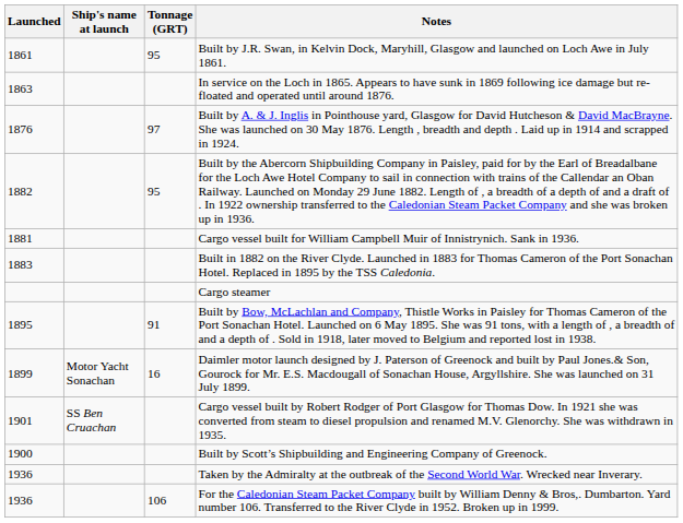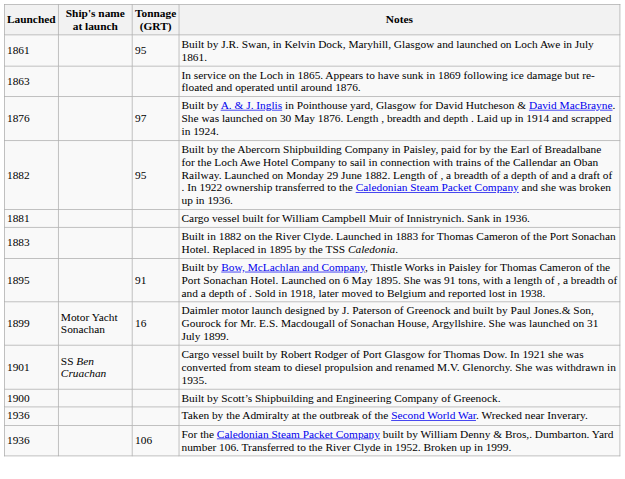 <table class="wikitable">
 <tr>
 <th>Launched</th>
 <th>Ship's name<br>at launch</th>
 <th>Tonnage<br>(GRT)</th>
 <th>Notes</th>
 </tr>
 <tr>
 <td>1861</td>
 <td></td>
 <td>95</td>
 <td>Built by J.R. Swan, in Kelvin Dock, Maryhill, Glasgow and launched on Loch Awe in July 1861.</td>
 </tr>
 <tr>
 <td>1863</td>
 <td></td>
 <td></td>
 <td>In service on the Loch in 1865. Appears to have sunk in 1869 following ice damage but re-floated and operated until around 1876.</td>
 </tr>
 <tr>
 <td>1876</td>
 <td></td>
 <td>97</td>
 <td>Built by <a href='#'>A. & J. Inglis</a> in Pointhouse yard, Glasgow for David Hutcheson & <a href='#'>David MacBrayne</a>. She was launched on 30 May 1876. Length , breadth  and depth . Laid up in 1914 and scrapped in 1924.</td>
 </tr>
 <tr>
 <td>1882</td>
 <td></td>
 <td>95</td>
 <td>Built by the Abercorn Shipbuilding Company in Paisley, paid for by the Earl of Breadalbane for the Loch Awe Hotel Company to sail in connection with trains of the Callendar an Oban Railway. Launched on Monday 29 June 1882. Length of , a breadth of  a depth of  and a draft of . In 1922 ownership transferred to the <a href='#'>Caledonian Steam Packet Company</a> and she was broken up in 1936.</td>
 </tr>
 <tr>
 <td>1881</td>
 <td></td>
 <td></td>
 <td>Cargo vessel built for William Campbell Muir of Innistrynich. Sank in 1936.</td>
 </tr>
 <tr>
 <td>1883</td>
 <td></td>
 <td></td>
 <td>Built in 1882 on the River Clyde. Launched in 1883 for Thomas Cameron of the Port Sonachan Hotel. Replaced in 1895 by the TSS <em>Caledonia</em>.</td>
 </tr>
 <tr>
-<td></td>
-<td></td>
-<td></td>
-<td>Cargo steamer</td>
-</tr>
-<tr>
 <td>1895</td>
 <td></td>
 <td>91</td>
 <td>Built by <a href='#'>Bow, McLachlan and Company</a>, Thistle Works in Paisley for Thomas Cameron of the Port Sonachan Hotel. Launched on 6 May 1895. She was 91 tons, with a length of , a breadth of  and a depth of . Sold in 1918, later moved to Belgium and reported lost in 1938.</td>
 </tr>
 <tr>
 <td>1899</td>
 <td>Motor Yacht Sonachan</td>
 <td>16</td>
 <td>Daimler motor launch designed by J. Paterson of Greenock and built by Paul Jones.& Son, Gourock for Mr. E.S. Macdougall of Sonachan House, Argyllshire. She was launched on 31 July 1899.</td>
 </tr>
 <tr>
 <td>1901</td>
 <td>SS <em>Ben Cruachan</em></td>
 <td></td>
 <td>Cargo vessel built by Robert Rodger of Port Glasgow for Thomas Dow. In 1921 she was converted from steam to diesel propulsion and renamed M.V. Glenorchy. She was withdrawn in 1935.</td>
 </tr>
 <tr>
 <td>1900</td>
 <td></td>
 <td></td>
 <td>Built by Scott’s Shipbuilding and Engineering Company of Greenock.</td>
 </tr>
 <tr>
 <td>1936</td>
 <td></td>
 <td></td>
 <td>Taken by the Admiralty at the outbreak of the <a href='#'>Second World War</a>. Wrecked near Inverary.</td>
 </tr>
 <tr>
 <td>1936</td>
 <td></td>
 <td>106</td>
 <td>For the <a href='#'>Caledonian Steam Packet Company</a> built by William Denny & Bros,. Dumbarton. Yard number 106. Transferred to the River Clyde in 1952. Broken up in 1999.</td>
 </tr>
 </table>
